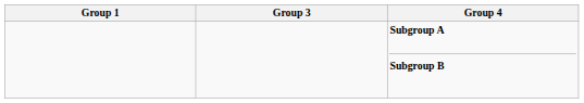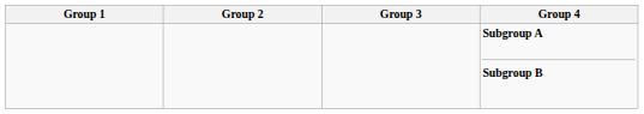 <table class="wikitable" width="98%">
 <tr>
 <th width="25%">Group 1</th>
+<th width="25%">Group 2</th>
 <th width="25%">Group 3</th>
 <th width="25%">Group 4</th>
 </tr>
 <tr>
 <td><br><br><br></td>
 <td><br><br><br></td>
+<td><br><br><br></td>
 <td><strong>Subgroup A</strong><br><br><hr><strong>Subgroup B</strong><br><br><br></td>
 </tr>
 </table>
